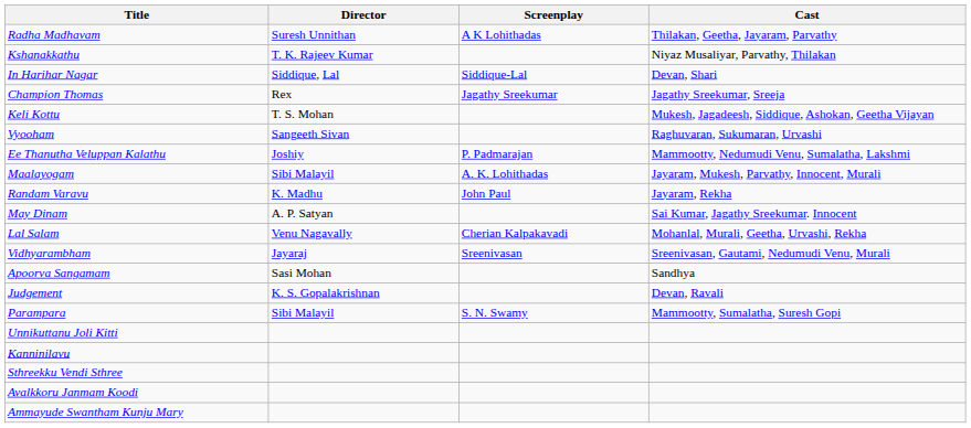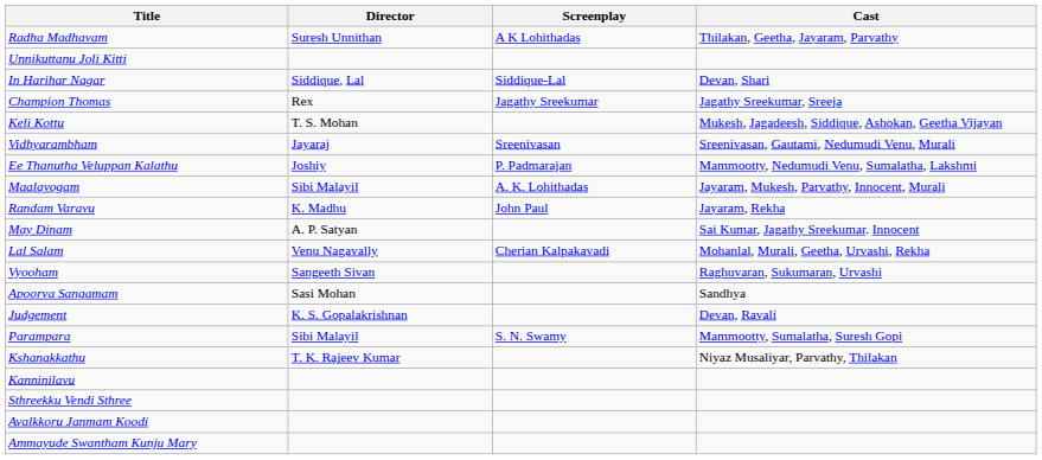 <table class="wikitable sortable">
 <tr>
 <th width="25%">Title</th>
 <th width="18%">Director</th>
 <th width="18%">Screenplay</th>
 <th width="30%">Cast</th>
 </tr>
 <tr>
 <td><em><a href='#'>Radha Madhavam</a></em></td>
 <td><a href='#'>Suresh Unnithan</a></td>
 <td><a href='#'>A K Lohithadas</a></td>
 <td><a href='#'>Thilakan</a>, <a href='#'>Geetha</a>, <a href='#'>Jayaram</a>, <a href='#'>Parvathy</a></td>
 </tr>
 <tr>
-<td><em><a href='#'>Kshanakkathu</a></em></td>
-<td><a href='#'>T. K. Rajeev Kumar</a></td>
+<td><em><a href='#'>Unnikuttanu Joli Kitti</a></em></td>
 <td></td>
-<td>Niyaz Musaliyar, Parvathy, <a href='#'>Thilakan</a></td>
+<td></td>
+<td></td>
 </tr>
 <tr>
 <td><em><a href='#'>In Harihar Nagar</a></em></td>
 <td><a href='#'>Siddique</a>, <a href='#'>Lal</a></td>
 <td><a href='#'>Siddique-Lal</a></td>
 <td><a href='#'>Devan</a>, <a href='#'>Shari</a></td>
 </tr>
 <tr>
 <td><em><a href='#'>Champion Thomas</a></em></td>
 <td>Rex</td>
 <td><a href='#'>Jagathy Sreekumar</a></td>
 <td><a href='#'>Jagathy Sreekumar</a>, <a href='#'>Sreeja</a></td>
 </tr>
 <tr>
 <td><em><a href='#'>Keli Kottu</a></em></td>
 <td>T. S. Mohan</td>
 <td></td>
 <td><a href='#'>Mukesh</a>, <a href='#'>Jagadeesh</a>, <a href='#'>Siddique</a>, <a href='#'>Ashokan</a>, <a href='#'>Geetha Vijayan</a></td>
 </tr>
 <tr>
-<td><em><a href='#'>Vyooham</a></em></td>
-<td><a href='#'>Sangeeth Sivan</a></td>
-<td></td>
-<td><a href='#'>Raghuvaran</a>, <a href='#'>Sukumaran</a>, <a href='#'>Urvashi</a></td>
+<td><em><a href='#'>Vidhyarambham</a></em></td>
+<td><a href='#'>Jayaraj</a></td>
+<td><a href='#'>Sreenivasan</a></td>
+<td><a href='#'>Sreenivasan</a>, <a href='#'>Gautami</a>, <a href='#'>Nedumudi Venu</a>, <a href='#'>Murali</a></td>
 </tr>
 <tr>
 <td><em><a href='#'>Ee Thanutha Veluppan Kalathu</a></em></td>
 <td><a href='#'>Joshiy</a></td>
 <td><a href='#'>P. Padmarajan</a></td>
 <td><a href='#'>Mammootty</a>, <a href='#'>Nedumudi Venu</a>, <a href='#'>Sumalatha</a>, <a href='#'>Lakshmi</a></td>
 </tr>
 <tr>
 <td><em><a href='#'>Maalayogam</a></em></td>
 <td><a href='#'>Sibi Malayil</a></td>
 <td><a href='#'>A. K. Lohithadas</a></td>
 <td><a href='#'>Jayaram</a>, <a href='#'>Mukesh</a>, <a href='#'>Parvathy</a>, <a href='#'>Innocent</a>, <a href='#'>Murali</a></td>
 </tr>
 <tr>
 <td><em><a href='#'>Randam Varavu</a></em></td>
 <td><a href='#'>K. Madhu</a></td>
 <td><a href='#'>John Paul</a></td>
 <td><a href='#'>Jayaram</a>, <a href='#'>Rekha</a></td>
 </tr>
 <tr>
 <td><em><a href='#'>May Dinam</a></em></td>
 <td>A. P. Satyan</td>
 <td></td>
 <td><a href='#'>Sai Kumar</a>, <a href='#'>Jagathy Sreekumar</a>. <a href='#'>Innocent</a></td>
 </tr>
 <tr>
 <td><em><a href='#'>Lal Salam</a></em></td>
 <td><a href='#'>Venu Nagavally</a></td>
 <td><a href='#'>Cherian Kalpakavadi</a></td>
 <td><a href='#'>Mohanlal</a>, <a href='#'>Murali</a>, <a href='#'>Geetha</a>, <a href='#'>Urvashi</a>, <a href='#'>Rekha</a></td>
 </tr>
 <tr>
-<td><em><a href='#'>Vidhyarambham</a></em></td>
-<td><a href='#'>Jayaraj</a></td>
-<td><a href='#'>Sreenivasan</a></td>
-<td><a href='#'>Sreenivasan</a>, <a href='#'>Gautami</a>, <a href='#'>Nedumudi Venu</a>, <a href='#'>Murali</a></td>
+<td><em><a href='#'>Vyooham</a></em></td>
+<td><a href='#'>Sangeeth Sivan</a></td>
+<td></td>
+<td><a href='#'>Raghuvaran</a>, <a href='#'>Sukumaran</a>, <a href='#'>Urvashi</a></td>
 </tr>
 <tr>
 <td><em><a href='#'>Apoorva Sangamam</a></em></td>
 <td>Sasi Mohan</td>
 <td></td>
 <td>Sandhya</td>
 </tr>
 <tr>
 <td><em><a href='#'>Judgement</a></em></td>
 <td><a href='#'>K. S. Gopalakrishnan</a></td>
 <td></td>
 <td><a href='#'>Devan</a>, <a href='#'>Ravali</a></td>
 </tr>
 <tr>
 <td><em><a href='#'>Parampara</a></em></td>
 <td><a href='#'>Sibi Malayil</a></td>
 <td><a href='#'>S. N. Swamy</a></td>
 <td><a href='#'>Mammootty</a>, <a href='#'>Sumalatha</a>, <a href='#'>Suresh Gopi</a></td>
 </tr>
 <tr>
-<td><em><a href='#'>Unnikuttanu Joli Kitti</a></em></td>
+<td><em><a href='#'>Kshanakkathu</a></em></td>
+<td><a href='#'>T. K. Rajeev Kumar</a></td>
 <td></td>
-<td></td>
-<td></td>
+<td>Niyaz Musaliyar, Parvathy, <a href='#'>Thilakan</a></td>
 </tr>
 <tr>
 <td><em><a href='#'>Kanninilavu</a></em></td>
 <td></td>
 <td></td>
 <td></td>
 </tr>
 <tr>
 <td><em><a href='#'>Sthreekku Vendi Sthree</a></em></td>
 <td></td>
 <td></td>
 <td></td>
 </tr>
 <tr>
 <td><em><a href='#'>Avalkkoru Janmam Koodi</a></em></td>
 <td></td>
 <td></td>
 <td></td>
 </tr>
 <tr>
 <td><em><a href='#'>Ammayude Swantham Kunju Mary</a></em></td>
 <td></td>
 <td></td>
 <td></td>
 </tr>
 </table>
